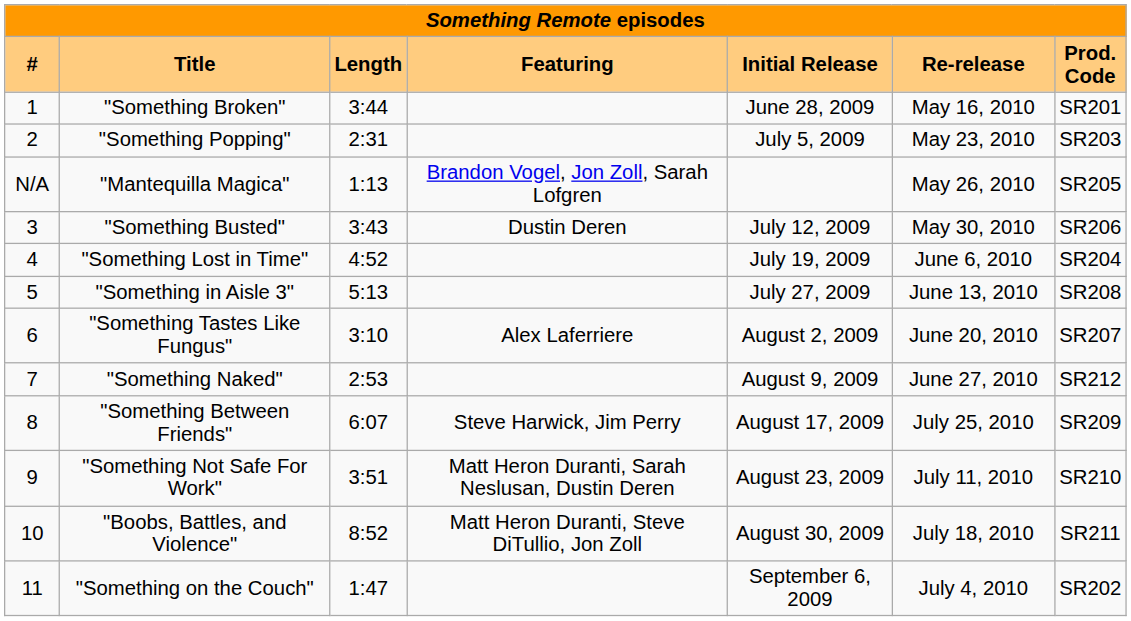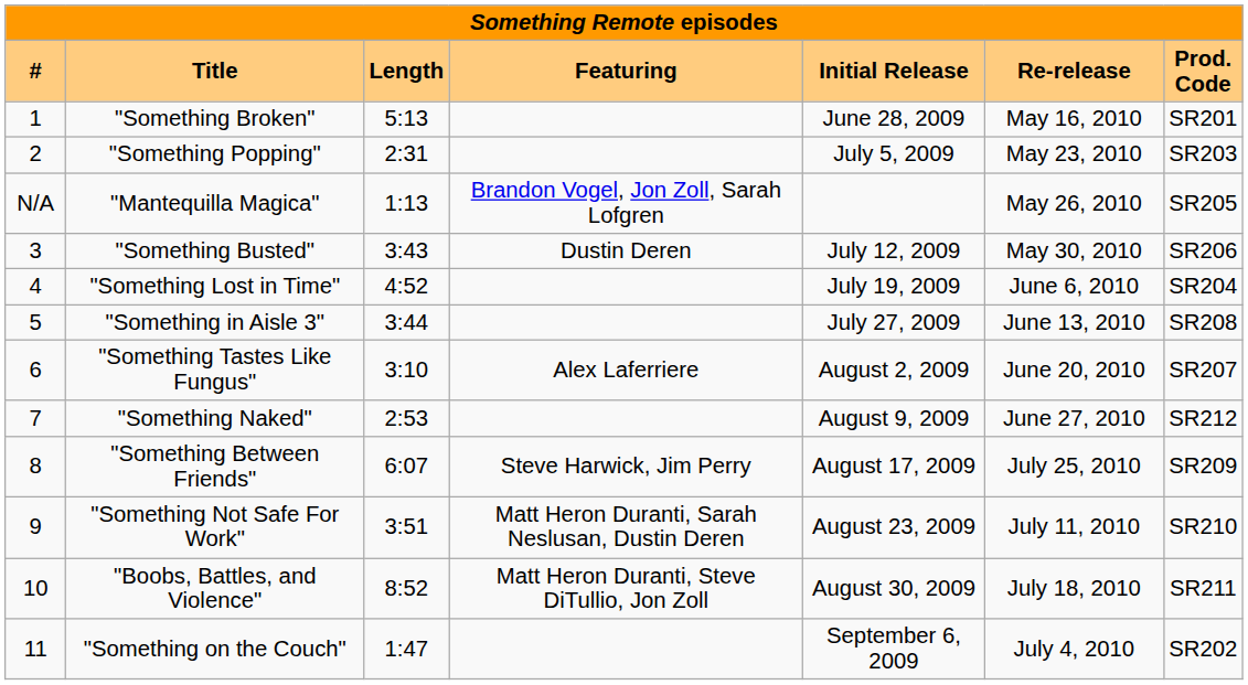 <table class="wikitable" width="100%" style="text-align:center;">
 <tr>
 <th colspan="7" style="background: #FF9900;"><em>Something Remote</em> episodes</th>
 </tr>
 <tr>
 <th style="background: #FFCC7F;" width="5%">#</th>
 <th style="background: #FFCC7F;" width="25%">Title</th>
 <th style="background: #FFCC7F;" width="5%">Length</th>
 <th style="background: #FFCC7F;" width="30%">Featuring</th>
 <th style="background: #FFCC7F;" width="15%">Initial Release</th>
 <th style="background: #FFCC7F;" width="15%">Re-release</th>
 <th style="background: #FFCC7F;" width="5%">Prod. Code</th>
 </tr>
 <tr>
 <td>1</td>
 <td>"Something Broken"</td>
-<td>3:44</td>
+<td>5:13</td>
 <td></td>
 <td>June 28, 2009</td>
 <td>May 16, 2010</td>
 <td>SR201</td>
 </tr>
 <tr>
 <td>2</td>
 <td>"Something Popping"</td>
 <td>2:31</td>
 <td></td>
 <td>July 5, 2009</td>
 <td>May 23, 2010</td>
 <td>SR203</td>
 </tr>
 <tr>
 <td>N/A</td>
 <td>"Mantequilla Magica"</td>
 <td>1:13</td>
 <td><a href='#'>Brandon Vogel</a>, <a href='#'>Jon Zoll</a>, Sarah Lofgren</td>
 <td></td>
 <td>May 26, 2010</td>
 <td>SR205</td>
 </tr>
 <tr>
 <td>3</td>
 <td>"Something Busted"</td>
 <td>3:43</td>
 <td>Dustin Deren</td>
 <td>July 12, 2009</td>
 <td>May 30, 2010</td>
 <td>SR206</td>
 </tr>
 <tr>
 <td>4</td>
 <td>"Something Lost in Time"</td>
 <td>4:52</td>
 <td></td>
 <td>July 19, 2009</td>
 <td>June 6, 2010</td>
 <td>SR204</td>
 </tr>
 <tr>
 <td>5</td>
 <td>"Something in Aisle 3"</td>
-<td>5:13</td>
+<td>3:44</td>
 <td></td>
 <td>July 27, 2009</td>
 <td>June 13, 2010</td>
 <td>SR208</td>
 </tr>
 <tr>
 <td>6</td>
 <td>"Something Tastes Like Fungus"</td>
 <td>3:10</td>
 <td>Alex Laferriere</td>
 <td>August 2, 2009</td>
 <td>June 20, 2010</td>
 <td>SR207</td>
 </tr>
 <tr>
 <td>7</td>
 <td>"Something Naked"</td>
 <td>2:53</td>
 <td></td>
 <td>August 9, 2009</td>
 <td>June 27, 2010</td>
 <td>SR212</td>
 </tr>
 <tr>
 <td>8</td>
 <td>"Something Between Friends"</td>
 <td>6:07</td>
 <td>Steve Harwick, Jim Perry</td>
 <td>August 17, 2009</td>
 <td>July 25, 2010</td>
 <td>SR209</td>
 </tr>
 <tr>
 <td>9</td>
 <td>"Something Not Safe For Work"</td>
 <td>3:51</td>
 <td>Matt Heron Duranti, Sarah Neslusan, Dustin Deren</td>
 <td>August 23, 2009</td>
 <td>July 11, 2010</td>
 <td>SR210</td>
 </tr>
 <tr>
 <td>10</td>
 <td>"Boobs, Battles, and Violence"</td>
 <td>8:52</td>
 <td>Matt Heron Duranti, Steve DiTullio, Jon Zoll</td>
 <td>August 30, 2009</td>
 <td>July 18, 2010</td>
 <td>SR211</td>
 </tr>
 <tr>
 <td>11</td>
 <td>"Something on the Couch"</td>
 <td>1:47</td>
 <td></td>
 <td>September 6, 2009</td>
 <td>July 4, 2010</td>
 <td>SR202</td>
 </tr>
 </table>
